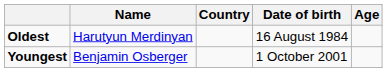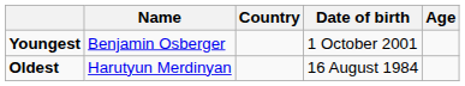 <table class="wikitable">
 <tr>
 <th></th>
 <th><strong>Name</strong></th>
 <th><strong>Country</strong></th>
 <th><strong>Date of birth</strong></th>
 <th><strong>Age</strong></th>
 </tr>
 <tr>
+<td><strong>Youngest</strong></td>
+<td><a href='#'>Benjamin Osberger</a></td>
+<td></td>
+<td>1 October 2001</td>
+<td></td>
+</tr>
+<tr>
 <td><strong>Oldest</strong></td>
 <td><a href='#'>Harutyun Merdinyan</a></td>
 <td></td>
 <td>16 August 1984</td>
 <td></td>
 </tr>
-<tr>
-<td><strong>Youngest</strong></td>
-<td><a href='#'>Benjamin Osberger</a></td>
-<td></td>
-<td>1 October 2001</td>
-<td></td>
-</tr>
 </table>
